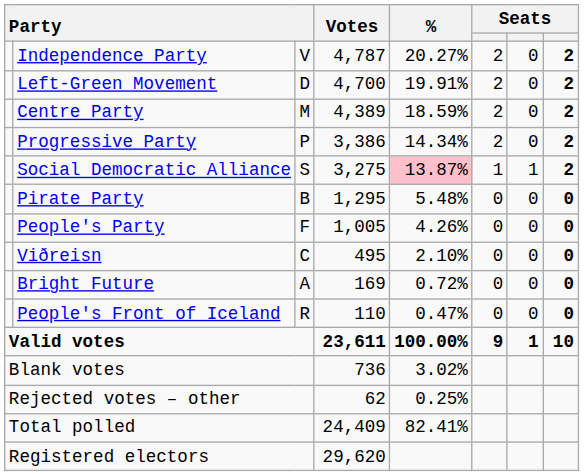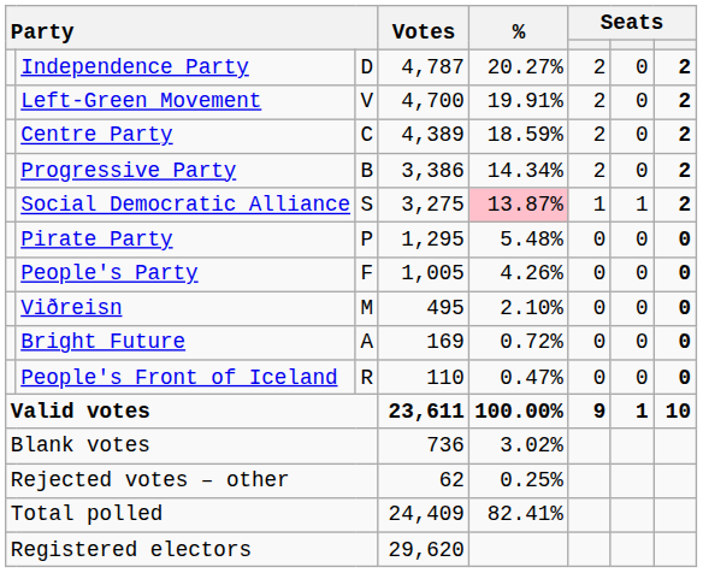 <table class="wikitable" border="1" style="text-align:right;">
 <tr>
 <th style="text-align:left;" valign=bottom rowspan=2 colspan=3>Party</th>
 <th align=center valign=bottom rowspan=2 width="50">Votes</th>
 <th align=center valign=bottom rowspan=2 width="50">%</th>
 <th colspan=3>Seats</th>
 </tr>
 <tr>
 <th align=center valign=bottom width="20"><small></small></th>
 <th align=center valign=bottom width="20"><small><a href='#'></a></small></th>
 <th align=center valign=bottom width="20"><small></small></th>
 </tr>
 <tr>
 <td></td>
 <td align=left><a href='#'>Independence Party</a></td>
-<td align=left>V</td>
+<td align=left>D</td>
 <td>4,787</td>
 <td>20.27%</td>
 <td>2</td>
 <td>0</td>
 <td><strong>2</strong></td>
 </tr>
 <tr>
 <td></td>
 <td align=left><a href='#'>Left-Green Movement</a></td>
-<td align=left>D</td>
+<td align=left>V</td>
 <td>4,700</td>
 <td>19.91%</td>
 <td>2</td>
 <td>0</td>
 <td><strong>2</strong></td>
 </tr>
 <tr>
 <td></td>
 <td align=left><a href='#'>Centre Party</a></td>
-<td align=left>M</td>
+<td align=left>C</td>
 <td>4,389</td>
 <td>18.59%</td>
 <td>2</td>
 <td>0</td>
 <td><strong>2</strong></td>
 </tr>
 <tr>
 <td></td>
 <td align=left><a href='#'>Progressive Party</a></td>
-<td align=left>P</td>
+<td align=left>B</td>
 <td>3,386</td>
 <td>14.34%</td>
 <td>2</td>
 <td>0</td>
 <td><strong>2</strong></td>
 </tr>
 <tr>
 <td></td>
 <td align=left style="white-space: nowrap;"><a href='#'>Social Democratic Alliance</a></td>
 <td align=left>S</td>
 <td>3,275</td>
 <td style="background: pink;">13.87%</td>
 <td>1</td>
 <td>1</td>
 <td><strong>2</strong></td>
 </tr>
 <tr>
 <td></td>
 <td align=left><a href='#'>Pirate Party</a></td>
-<td align=left>B</td>
+<td align=left>P</td>
 <td>1,295</td>
 <td>5.48%</td>
 <td>0</td>
 <td>0</td>
 <td><strong>0</strong></td>
 </tr>
 <tr>
 <td></td>
 <td align=left><a href='#'>People's Party</a></td>
 <td align=left>F</td>
 <td>1,005</td>
 <td>4.26%</td>
 <td>0</td>
 <td>0</td>
 <td><strong>0</strong></td>
 </tr>
 <tr>
 <td></td>
 <td align=left><a href='#'>Viðreisn</a></td>
-<td align=left>C</td>
+<td align=left>M</td>
 <td>495</td>
 <td>2.10%</td>
 <td>0</td>
 <td>0</td>
 <td><strong>0</strong></td>
 </tr>
 <tr>
 <td></td>
 <td align=left><a href='#'>Bright Future</a></td>
 <td align=left>A</td>
 <td>169</td>
 <td>0.72%</td>
 <td>0</td>
 <td>0</td>
 <td><strong>0</strong></td>
 </tr>
 <tr>
 <td></td>
 <td align=left><a href='#'>People's Front of Iceland</a></td>
 <td align=left>R</td>
 <td>110</td>
 <td>0.47%</td>
 <td>0</td>
 <td>0</td>
 <td><strong>0</strong></td>
 </tr>
 <tr style="font-weight:bold">
 <td align=left colspan=3>Valid votes</td>
 <td>23,611</td>
 <td>100.00%</td>
 <td>9</td>
 <td>1</td>
 <td>10</td>
 </tr>
 <tr>
 <td align=left colspan=3>Blank votes</td>
 <td>736</td>
 <td>3.02%</td>
 <td></td>
 <td></td>
 <td></td>
 </tr>
 <tr>
 <td align=left colspan=3>Rejected votes – other</td>
 <td>62</td>
 <td>0.25%</td>
 <td></td>
 <td></td>
 <td></td>
 </tr>
 <tr>
 <td align=left colspan=3>Total polled</td>
 <td>24,409</td>
 <td>82.41%</td>
 <td></td>
 <td></td>
 <td></td>
 </tr>
 <tr>
 <td align=left colspan=3>Registered electors</td>
 <td>29,620</td>
 <td></td>
 <td></td>
 <td></td>
 <td></td>
 </tr>
 </table>
